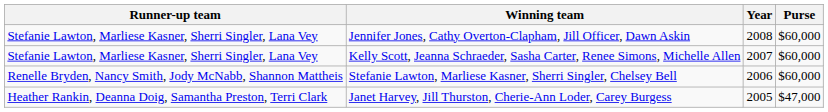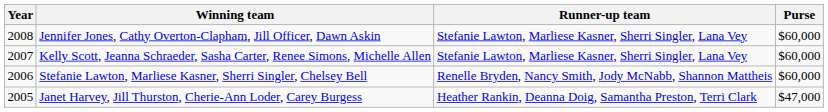 <table class="wikitable">
 <tr>
+<th>Year</th>
+<th>Winning team</th>
 <th>Runner-up team</th>
-<th>Winning team</th>
-<th>Year</th>
 <th>Purse</th>
 </tr>
 <tr>
+<td>2008</td>
+<td><a href='#'>Jennifer Jones</a>, <a href='#'>Cathy Overton-Clapham</a>, <a href='#'>Jill Officer</a>, <a href='#'>Dawn Askin</a></td>
 <td><a href='#'>Stefanie Lawton</a>, <a href='#'>Marliese Kasner</a>, <a href='#'>Sherri Singler</a>, <a href='#'>Lana Vey</a></td>
-<td><a href='#'>Jennifer Jones</a>, <a href='#'>Cathy Overton-Clapham</a>, <a href='#'>Jill Officer</a>, <a href='#'>Dawn Askin</a></td>
-<td>2008</td>
 <td>$60,000</td>
 </tr>
 <tr>
+<td>2007</td>
+<td><a href='#'>Kelly Scott</a>, <a href='#'>Jeanna Schraeder</a>, <a href='#'>Sasha Carter</a>, <a href='#'>Renee Simons</a>, <a href='#'>Michelle Allen</a></td>
 <td><a href='#'>Stefanie Lawton</a>, <a href='#'>Marliese Kasner</a>, <a href='#'>Sherri Singler</a>, <a href='#'>Lana Vey</a></td>
-<td><a href='#'>Kelly Scott</a>, <a href='#'>Jeanna Schraeder</a>, <a href='#'>Sasha Carter</a>, <a href='#'>Renee Simons</a>, <a href='#'>Michelle Allen</a></td>
-<td>2007</td>
 <td>$60,000</td>
 </tr>
 <tr>
+<td>2006</td>
+<td><a href='#'>Stefanie Lawton</a>, <a href='#'>Marliese Kasner</a>, <a href='#'>Sherri Singler</a>, <a href='#'>Chelsey Bell</a></td>
 <td><a href='#'>Renelle Bryden</a>, <a href='#'>Nancy Smith</a>, <a href='#'>Jody McNabb</a>, <a href='#'>Shannon Mattheis</a></td>
-<td><a href='#'>Stefanie Lawton</a>, <a href='#'>Marliese Kasner</a>, <a href='#'>Sherri Singler</a>, <a href='#'>Chelsey Bell</a></td>
-<td>2006</td>
 <td>$60,000</td>
 </tr>
 <tr>
+<td>2005</td>
+<td><a href='#'>Janet Harvey</a>, <a href='#'>Jill Thurston</a>, <a href='#'>Cherie-Ann Loder</a>, <a href='#'>Carey Burgess</a></td>
 <td><a href='#'>Heather Rankin</a>, <a href='#'>Deanna Doig</a>, <a href='#'>Samantha Preston</a>, <a href='#'>Terri Clark</a></td>
-<td><a href='#'>Janet Harvey</a>, <a href='#'>Jill Thurston</a>, <a href='#'>Cherie-Ann Loder</a>, <a href='#'>Carey Burgess</a></td>
-<td>2005</td>
 <td>$47,000</td>
 </tr>
 </table>
